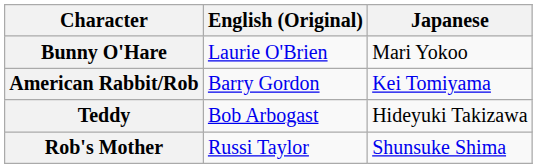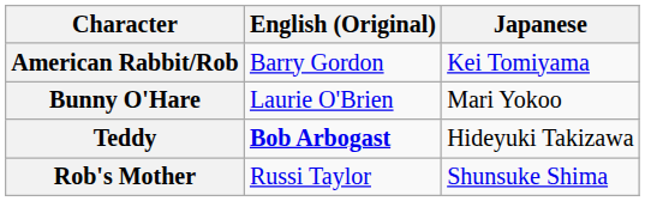 <table class="wikitable">
 <tr>
 <th>Character</th>
 <th>English (Original)</th>
 <th>Japanese</th>
 </tr>
 <tr>
+<th>American Rabbit/Rob</th>
+<td><a href='#'>Barry Gordon</a></td>
+<td><a href='#'>Kei Tomiyama</a></td>
+</tr>
+<tr>
 <th>Bunny O'Hare</th>
 <td><a href='#'>Laurie O'Brien</a></td>
 <td>Mari Yokoo</td>
 </tr>
 <tr>
-<th>American Rabbit/Rob</th>
-<td><a href='#'>Barry Gordon</a></td>
-<td><a href='#'>Kei Tomiyama</a></td>
-</tr>
-<tr>
 <th>Teddy</th>
-<td><a href='#'>Bob Arbogast</a></td>
+<td><strong><a href='#'>Bob Arbogast</a></strong></td>
 <td>Hideyuki Takizawa</td>
 </tr>
 <tr>
 <th>Rob's Mother</th>
 <td><a href='#'>Russi Taylor</a></td>
 <td><a href='#'>Shunsuke Shima</a></td>
 </tr>
 </table>
